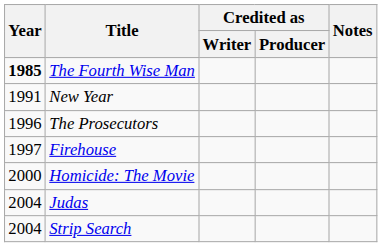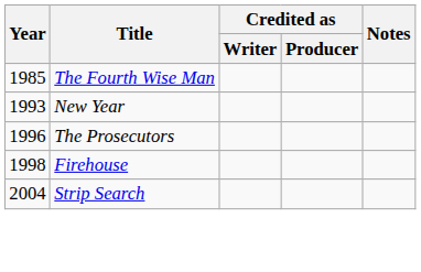 <table class="wikitable">
 <tr>
 <th rowspan="2">Year</th>
 <th rowspan="2">Title</th>
 <th colspan="2">Credited as</th>
 <th rowspan="2">Notes</th>
 </tr>
 <tr>
 <th>Writer</th>
 <th>Producer</th>
 </tr>
 <tr>
-<td><strong>1985</strong></td>
+<td>1985</td>
 <td><em><a href='#'>The Fourth Wise Man</a></em></td>
 <td></td>
 <td></td>
 <td></td>
 </tr>
 <tr>
-<td>1991</td>
+<td>1993</td>
 <td><em>New Year</em></td>
 <td></td>
 <td></td>
 <td></td>
 </tr>
 <tr>
 <td>1996</td>
 <td><em>The Prosecutors</em></td>
 <td></td>
 <td></td>
 <td></td>
 </tr>
 <tr>
-<td>1997</td>
+<td>1998</td>
 <td><em><a href='#'>Firehouse</a></em></td>
-<td></td>
-<td></td>
-<td></td>
-</tr>
-<tr>
-<td>2000</td>
-<td><em><a href='#'>Homicide: The Movie</a></em></td>
-<td></td>
-<td></td>
-<td></td>
-</tr>
-<tr>
-<td>2004</td>
-<td><em><a href='#'>Judas</a></em></td>
 <td></td>
 <td></td>
 <td></td>
 </tr>
 <tr>
 <td>2004</td>
 <td><em><a href='#'>Strip Search</a></em></td>
 <td></td>
 <td></td>
 <td></td>
 </tr>
 </table>
